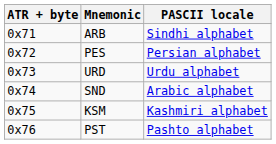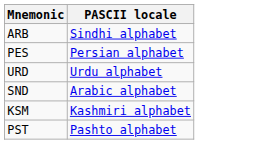 <table class="wikitable collapsible">
 <tr>
-<th>ATR + byte</th>
 <th>Mnemonic</th>
 <th>PASCII locale</th>
 </tr>
 <tr>
-<td>0x71</td>
 <td>ARB</td>
 <td><a href='#'>Sindhi alphabet</a></td>
 </tr>
 <tr>
-<td>0x72</td>
 <td>PES</td>
 <td><a href='#'>Persian alphabet</a></td>
 </tr>
 <tr>
-<td>0x73</td>
 <td>URD</td>
 <td><a href='#'>Urdu alphabet</a></td>
 </tr>
 <tr>
-<td>0x74</td>
 <td>SND</td>
 <td><a href='#'>Arabic alphabet</a></td>
 </tr>
 <tr>
-<td>0x75</td>
 <td>KSM</td>
 <td><a href='#'>Kashmiri alphabet</a></td>
 </tr>
 <tr>
-<td>0x76</td>
 <td>PST</td>
 <td><a href='#'>Pashto alphabet</a></td>
 </tr>
 </table>
